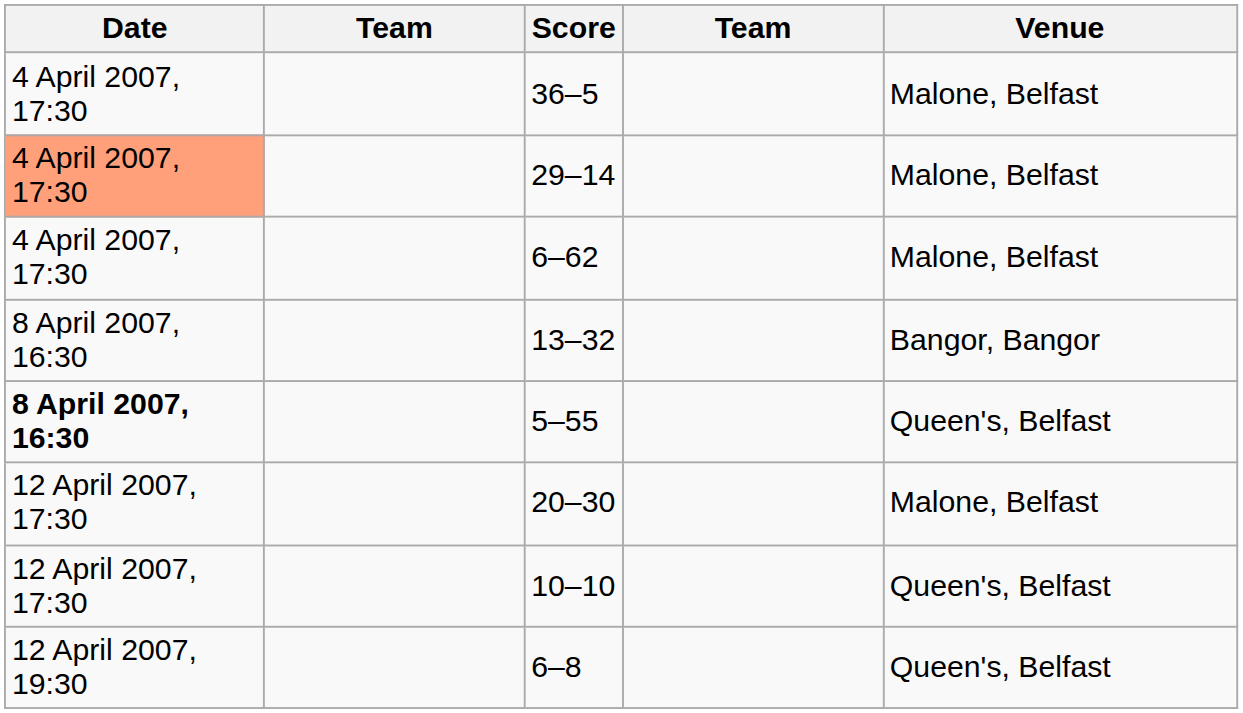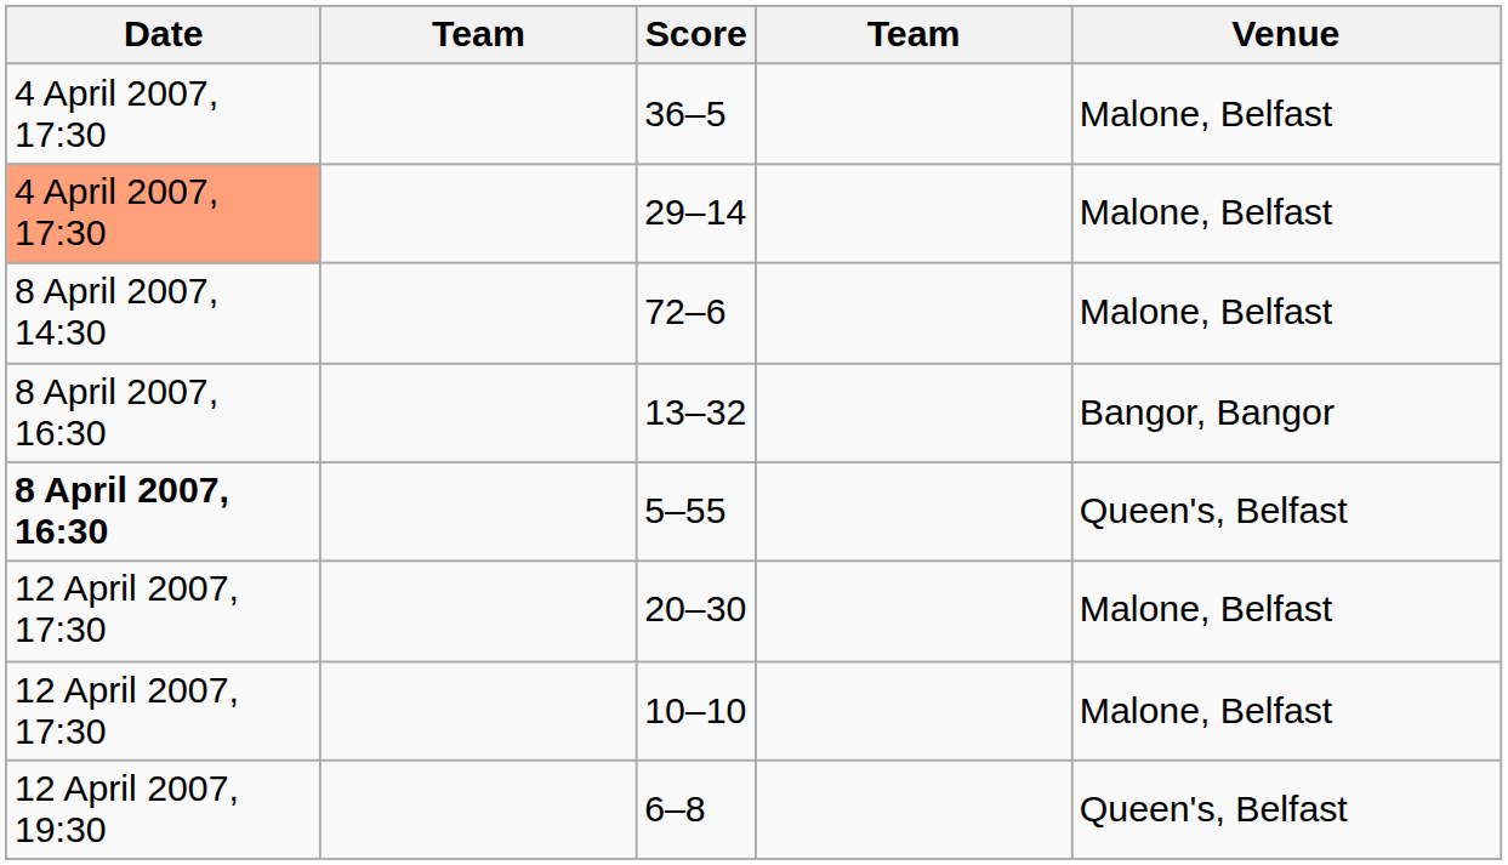 <table class="wikitable">
 <tr border=1 cellpadding=5 cellspacing=0>
 <th width="130">Date</th>
 <th width="130">Team</th>
 <th width="45">Score</th>
 <th width="130">Team</th>
 <th width="180">Venue</th>
 </tr>
 <tr>
 <td>4 April 2007, 17:30</td>
 <td></td>
 <td>36–5</td>
 <td></td>
 <td>Malone, Belfast</td>
 </tr>
 <tr>
 <td style="background: lightsalmon;">4 April 2007, 17:30</td>
 <td></td>
 <td>29–14</td>
 <td></td>
 <td>Malone, Belfast</td>
 </tr>
 <tr>
-<td>4 April 2007, 17:30</td>
+<td>8 April 2007, 14:30</td>
 <td></td>
-<td>6–62</td>
+<td>72–6</td>
 <td></td>
 <td>Malone, Belfast</td>
 </tr>
 <tr>
 <td>8 April 2007, 16:30</td>
 <td></td>
 <td>13–32</td>
 <td></td>
 <td>Bangor, Bangor</td>
 </tr>
 <tr>
 <td><strong>8 April 2007, 16:30</strong></td>
 <td></td>
 <td>5–55</td>
 <td></td>
 <td>Queen's, Belfast</td>
 </tr>
 <tr>
 <td>12 April 2007, 17:30</td>
 <td></td>
 <td>20–30</td>
 <td></td>
 <td>Malone, Belfast</td>
 </tr>
 <tr>
 <td>12 April 2007, 17:30</td>
 <td></td>
 <td>10–10</td>
 <td></td>
-<td>Queen's, Belfast</td>
+<td>Malone, Belfast</td>
 </tr>
 <tr>
 <td>12 April 2007, 19:30</td>
 <td></td>
 <td>6–8</td>
 <td></td>
 <td>Queen's, Belfast</td>
 </tr>
 </table>
